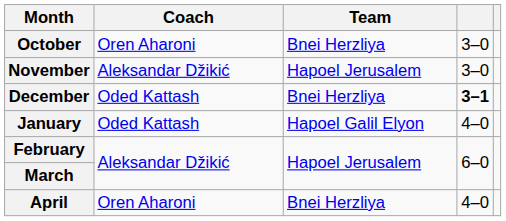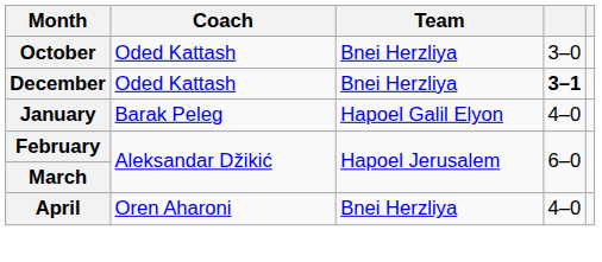 <table class="wikitable" style="text-align: center;">
 <tr>
 <th>Month</th>
 <th style="width:175px;">Coach</th>
 <th style="width:160px;">Team</th>
 <th style="width:27px;"></th>
 <th></th>
 </tr>
 <tr>
 <th>October</th>
-<td align=left> <a href='#'>Oren Aharoni</a> </td>
+<td align=left> <a href='#'>Oded Kattash</a></td>
 <td align=left><a href='#'>Bnei Herzliya</a></td>
-<td>3–0</td>
-<td></td>
-</tr>
-<tr>
-<th>November</th>
-<td align=left> <a href='#'>Aleksandar Džikić</a> </td>
-<td align=left><a href='#'>Hapoel Jerusalem</a></td>
 <td>3–0</td>
 <td></td>
 </tr>
 <tr>
 <th>December</th>
 <td align=left> <a href='#'>Oded Kattash</a></td>
 <td align=left><a href='#'>Bnei Herzliya</a></td>
 <td><strong>3–1</strong></td>
 <td></td>
 </tr>
 <tr>
 <th>January</th>
-<td align=left> <a href='#'>Oded Kattash</a></td>
+<td align=left> <a href='#'>Barak Peleg</a></td>
 <td align=left><a href='#'>Hapoel Galil Elyon</a></td>
 <td>4–0</td>
 <td></td>
 </tr>
 <tr>
 <th>February</th>
 <td rowspan="2" align=left> <a href='#'>Aleksandar Džikić</a> </td>
 <td rowspan="2" align=left><a href='#'>Hapoel Jerusalem</a></td>
 <td rowspan="2">6–0</td>
 <td rowspan="2"></td>
 </tr>
 <tr>
 <th>March</th>
 </tr>
 <tr>
 <th>April</th>
 <td align=left> <a href='#'>Oren Aharoni</a> </td>
 <td align=left><a href='#'>Bnei Herzliya</a></td>
 <td>4–0</td>
 <td></td>
 </tr>
 </table>
